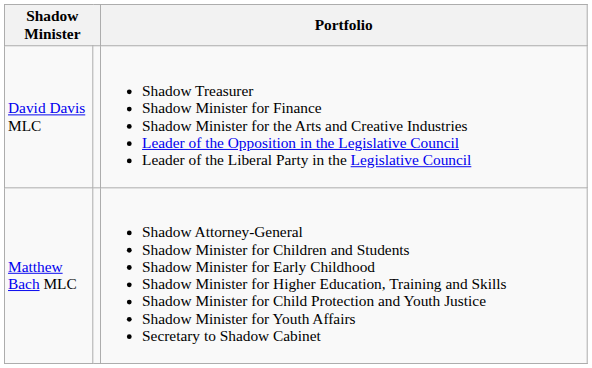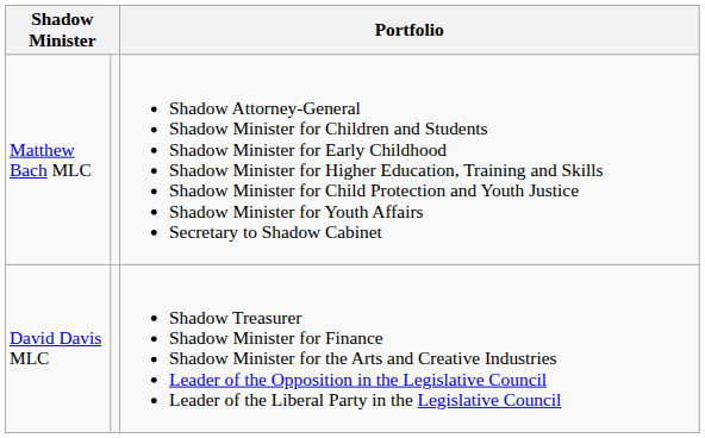 <table class="wikitable">
 <tr>
 <th colspan="2" width="80">Shadow Minister</th>
 <th width="500">Portfolio</th>
 </tr>
 <tr>
+<td><a href='#'>Matthew Bach</a> MLC</td>
+<td></td>
+<td><br><ul><li>Shadow Attorney-General</li><li>Shadow Minister for Children and Students</li><li>Shadow Minister for Early Childhood</li><li>Shadow Minister for Higher Education, Training and Skills</li><li>Shadow Minister for Child Protection and Youth Justice</li><li>Shadow Minister for Youth Affairs</li><li>Secretary to Shadow Cabinet</li></ul></td>
+</tr>
+<tr>
 <td><a href='#'>David Davis</a> MLC</td>
 <td></td>
 <td><br><ul><li>Shadow Treasurer</li><li>Shadow Minister for Finance</li><li>Shadow Minister for the Arts and Creative Industries</li><li><a href='#'>Leader of the Opposition in the Legislative Council</a></li><li>Leader of the Liberal Party in the <a href='#'>Legislative Council</a></li></ul></td>
 </tr>
-<tr>
-<td><a href='#'>Matthew Bach</a> MLC</td>
-<td></td>
-<td><br><ul><li>Shadow Attorney-General</li><li>Shadow Minister for Children and Students</li><li>Shadow Minister for Early Childhood</li><li>Shadow Minister for Higher Education, Training and Skills</li><li>Shadow Minister for Child Protection and Youth Justice</li><li>Shadow Minister for Youth Affairs</li><li>Secretary to Shadow Cabinet</li></ul></td>
-</tr>
 </table>
